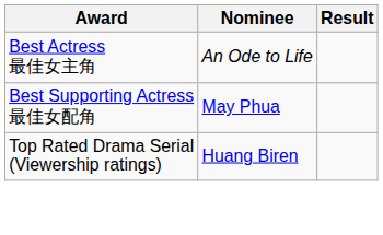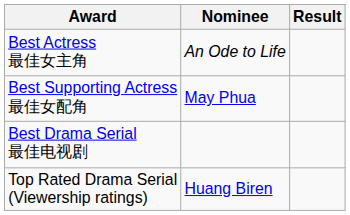 <table class="wikitable">
 <tr>
 <th>Award</th>
 <th>Nominee</th>
 <th>Result</th>
 </tr>
 <tr>
 <td><a href='#'>Best Actress</a> <br> 最佳女主角</td>
 <td><em>An Ode to Life</em></td>
 <td></td>
 </tr>
 <tr>
 <td><a href='#'>Best Supporting Actress</a> <br> 最佳女配角</td>
 <td><a href='#'>May Phua</a></td>
 <td></td>
 </tr>
 <tr>
+<td><a href='#'>Best Drama Serial</a> <br> 最佳电视剧</td>
+<td></td>
+<td></td>
+</tr>
+<tr>
 <td>Top Rated Drama Serial<br>(Viewership ratings)</td>
 <td><a href='#'>Huang Biren</a></td>
 <td></td>
 </tr>
 </table>
